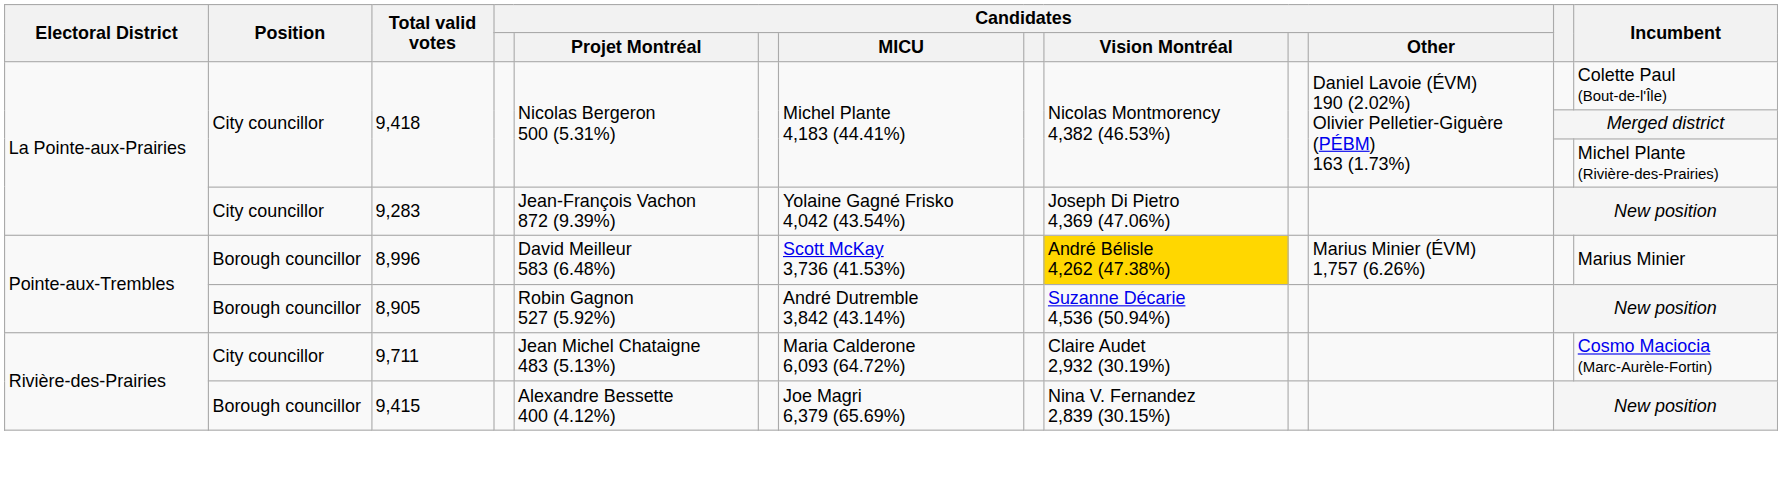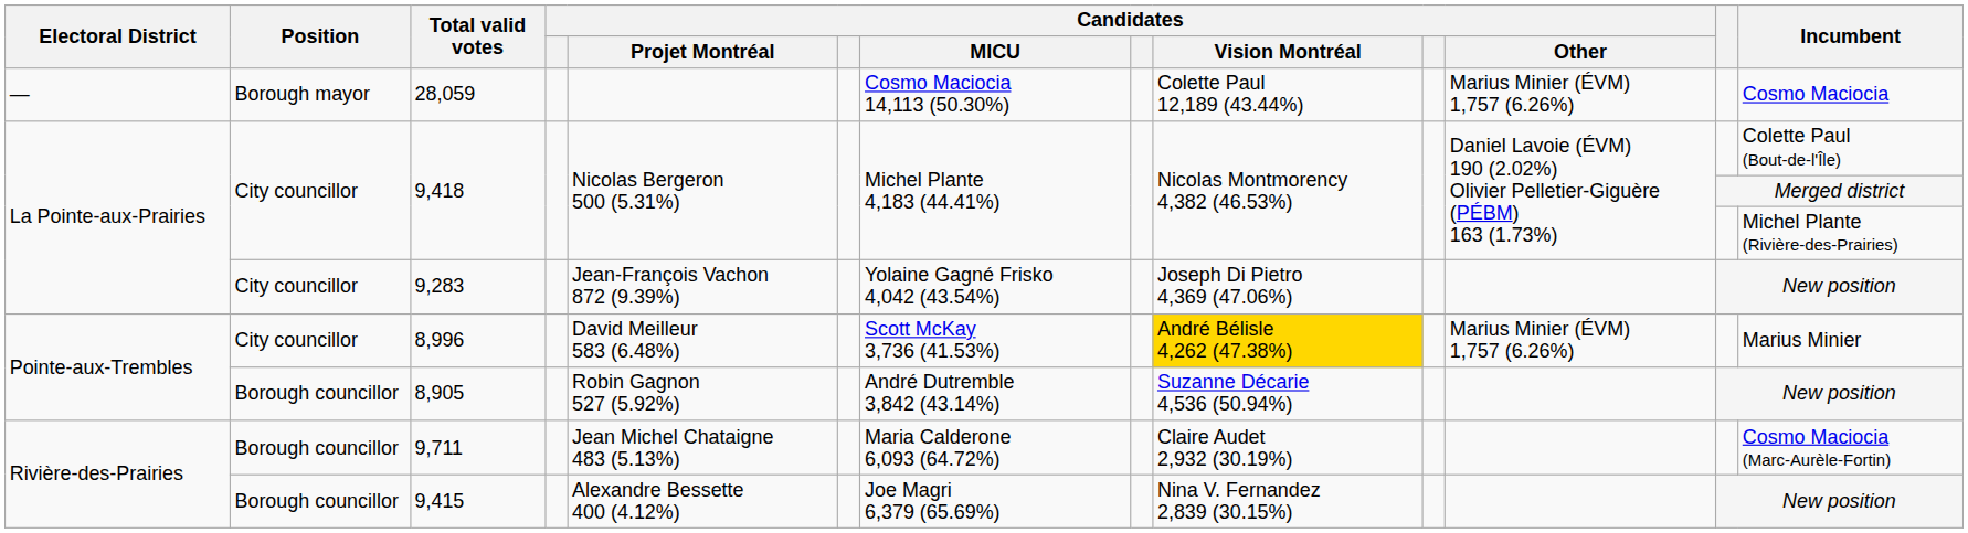 <table class="wikitable" width="100%">
 <tr>
 <th width=10% rowspan=2>Electoral District</th>
 <th width=8% rowspan=2>Position</th>
 <th width=6% rowspan=2>Total valid votes</th>
 <th colspan=8>Candidates</th>
 <th width=1% rowspan=2> </th>
 <th width=10% rowspan=2>Incumbent</th>
 </tr>
 <tr>
 <th width=1% > </th>
 <th width=12% ><span>Projet Montréal</span></th>
 <th width=1% > </th>
 <th width=12% >MICU</th>
 <th width=1% > </th>
 <th width=12% >Vision Montréal</th>
 <th width=1% > </th>
 <th width=12% >Other</th>
+</tr>
+<tr>
+<td>—</td>
+<td>Borough mayor</td>
+<td>28,059</td>
+<td></td>
+<td></td>
+<td> </td>
+<td><a href='#'>Cosmo Maciocia</a><br>14,113 (50.30%)</td>
+<td></td>
+<td>Colette Paul<br>12,189 (43.44%)</td>
+<td></td>
+<td>Marius Minier (ÉVM)<br>1,757 (6.26%)</td>
+<td> </td>
+<td><a href='#'>Cosmo Maciocia</a></td>
 </tr>
 <tr>
 <td rowspan=4>La Pointe-aux-Prairies</td>
 <td rowspan=3>City councillor</td>
 <td rowspan=3>9,418</td>
 <td rowspan=3></td>
 <td rowspan=3>Nicolas Bergeron<br>500 (5.31%)</td>
 <td rowspan=3></td>
 <td rowspan=3>Michel Plante<br>4,183 (44.41%)</td>
 <td rowspan=3 > </td>
 <td rowspan=3>Nicolas Montmorency<br>4,382 (46.53%)</td>
 <td rowspan=3></td>
 <td rowspan=3>Daniel Lavoie (ÉVM)<br>190 (2.02%)<br>Olivier Pelletier-Giguère (<a href='#'>PÉBM</a>)<br>163 (1.73%)</td>
 <td> </td>
 <td>Colette Paul<br><small>(Bout-de-l'Île)</small></td>
 </tr>
 <tr>
 <td colspan="2" style="background:whitesmoke; text-align:center;"><em>Merged district</em></td>
 </tr>
 <tr>
 <td> </td>
 <td>Michel Plante<br><small>(Rivière-des-Prairies)</small></td>
 </tr>
 <tr>
 <td>City councillor</td>
 <td>9,283</td>
 <td></td>
 <td>Jean-François Vachon<br>872 (9.39%)</td>
 <td></td>
 <td>Yolaine Gagné Frisko<br>4,042 (43.54%)</td>
 <td> </td>
 <td>Joseph Di Pietro<br>4,369 (47.06%)</td>
 <td></td>
 <td></td>
 <td colspan="2" style="background:whitesmoke; text-align:center;"><em>New position</em></td>
 </tr>
 <tr>
 <td rowspan=2>Pointe-aux-Trembles</td>
-<td>Borough councillor</td>
+<td>City councillor</td>
 <td>8,996</td>
 <td></td>
 <td>David Meilleur<br>583 (6.48%)</td>
 <td></td>
 <td><a href='#'>Scott McKay</a><br>3,736 (41.53%)</td>
 <td> </td>
 <td style="background: gold;">André Bélisle<br>4,262 (47.38%)</td>
 <td></td>
 <td>Marius Minier (ÉVM)<br>1,757 (6.26%)</td>
 <td> </td>
 <td>Marius Minier</td>
 </tr>
 <tr>
 <td>Borough councillor</td>
 <td>8,905</td>
 <td></td>
 <td>Robin Gagnon<br>527 (5.92%)</td>
 <td></td>
 <td>André Dutremble<br>3,842 (43.14%)</td>
 <td> </td>
 <td><a href='#'>Suzanne Décarie</a><br>4,536 (50.94%)</td>
 <td></td>
 <td></td>
 <td colspan="2" style="background:whitesmoke; text-align:center;"><em>New position</em></td>
 </tr>
 <tr>
 <td rowspan=2>Rivière-des-Prairies</td>
-<td>City councillor</td>
+<td>Borough councillor</td>
 <td>9,711</td>
 <td></td>
 <td>Jean Michel Chataigne<br>483 (5.13%)</td>
 <td> </td>
 <td>Maria Calderone<br>6,093 (64.72%)</td>
 <td></td>
 <td>Claire Audet<br>2,932 (30.19%)</td>
 <td></td>
 <td></td>
 <td> </td>
 <td><a href='#'>Cosmo Maciocia</a><br><small>(Marc-Aurèle-Fortin)</small></td>
 </tr>
 <tr>
 <td>Borough councillor</td>
 <td>9,415</td>
 <td></td>
 <td>Alexandre Bessette<br>400 (4.12%)</td>
 <td> </td>
 <td>Joe Magri<br>6,379 (65.69%)</td>
 <td></td>
 <td>Nina V. Fernandez<br>2,839 (30.15%)</td>
 <td></td>
 <td></td>
 <td colspan="2" style="background:whitesmoke; text-align:center;"><em>New position</em></td>
 </tr>
 </table>
